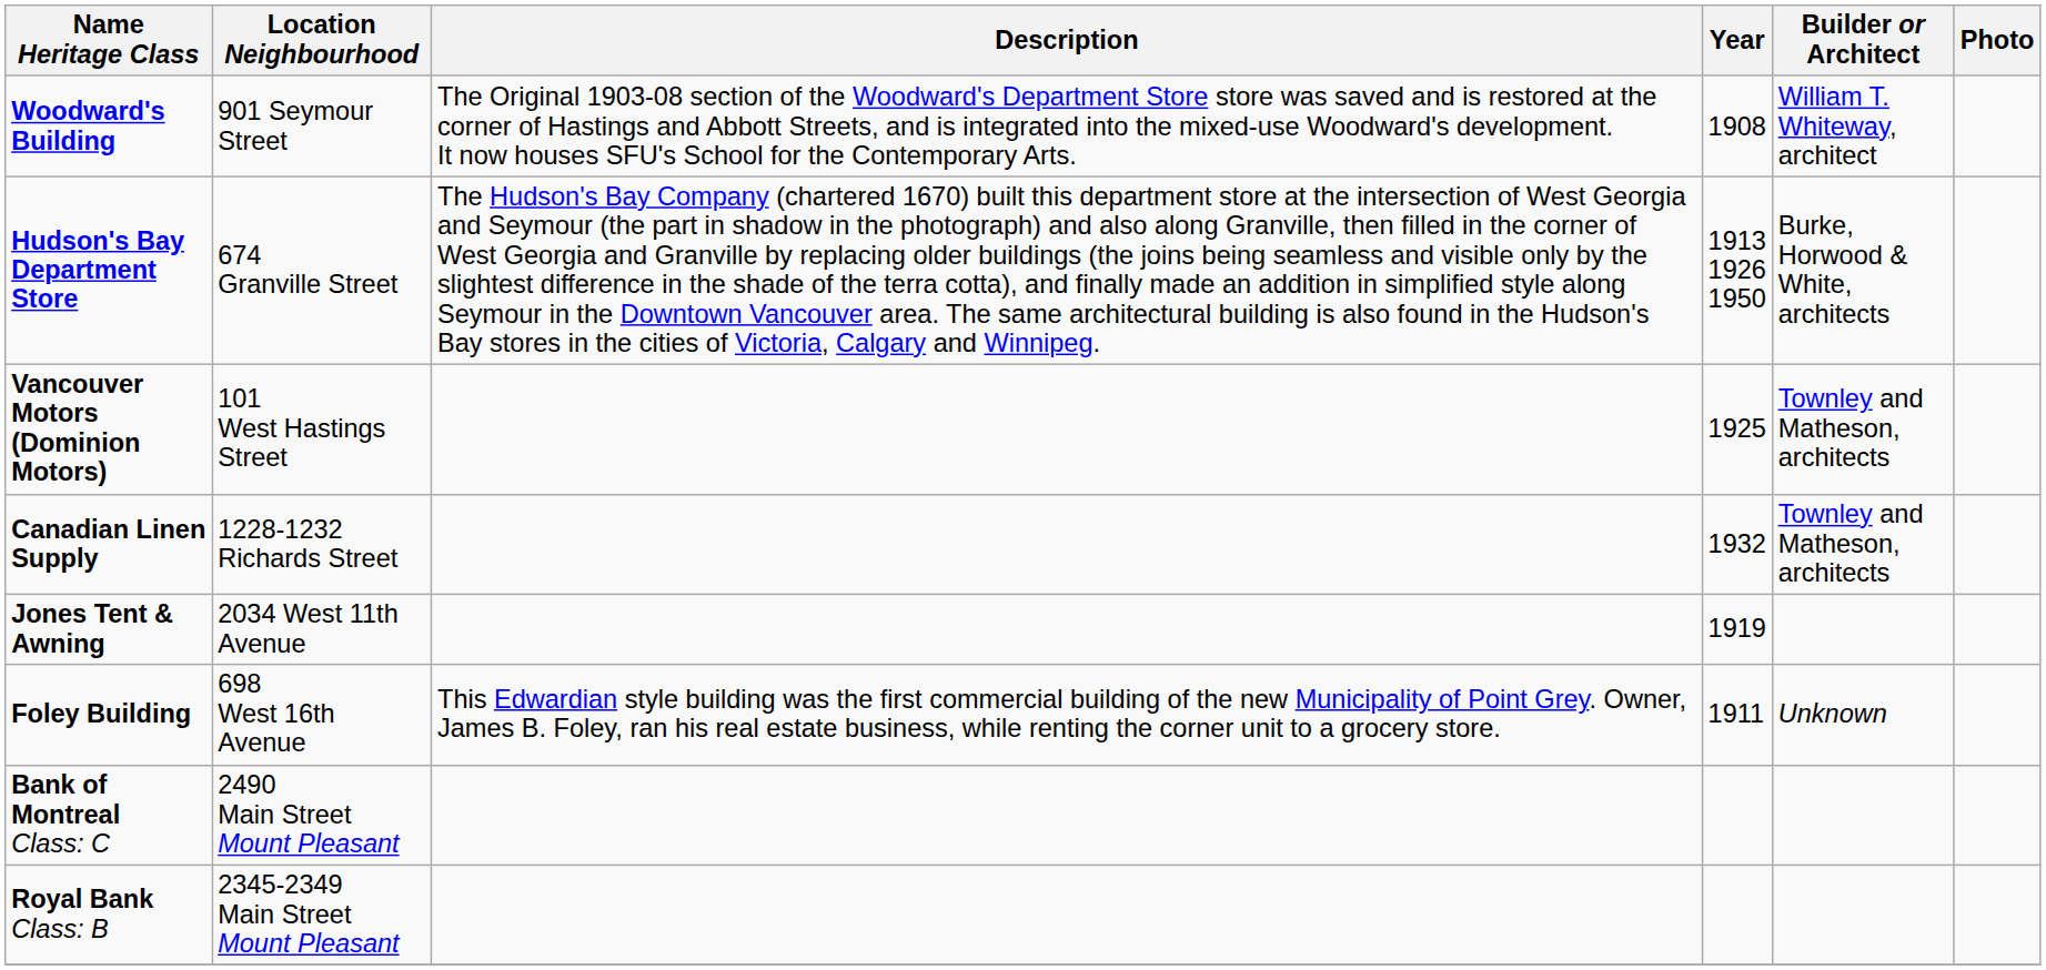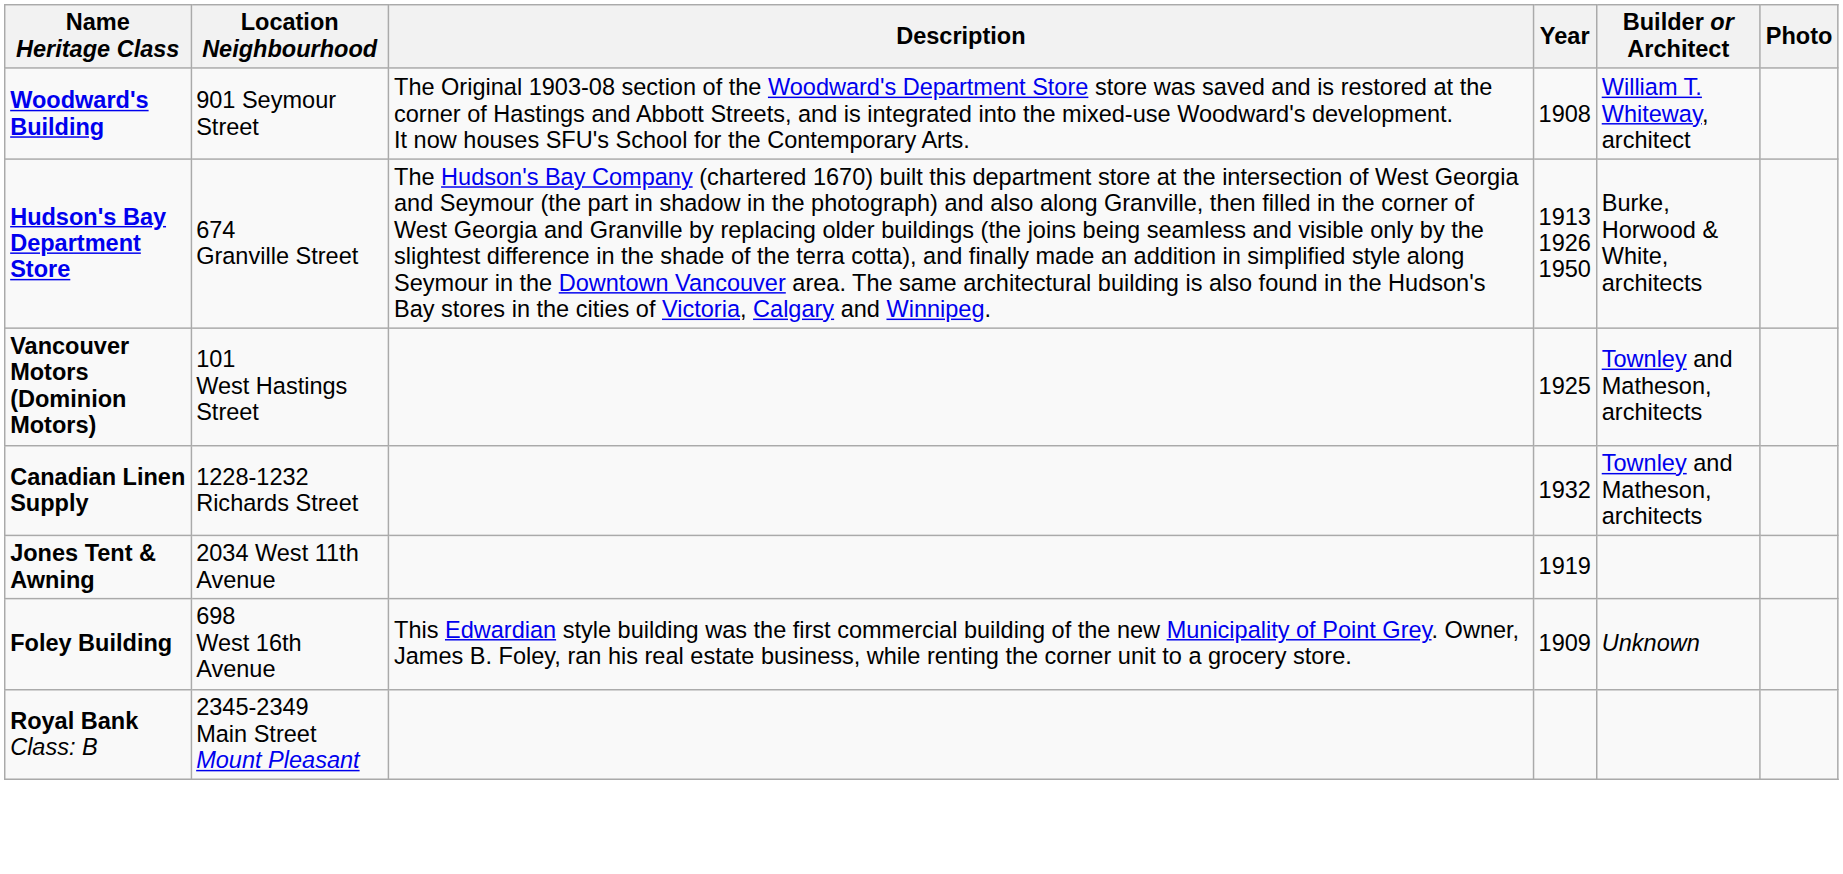 <table class="wikitable sortable">
 <tr>
 <th>Name<br><em>Heritage Class</em></th>
 <th>Location<br><em>Neighbourhood</em></th>
 <th>Description</th>
 <th>Year</th>
 <th>Builder <em>or</em><br>Architect </th>
 <th>Photo</th>
 </tr>
 <tr>
 <td><strong><a href='#'>Woodward's Building</a></strong></td>
 <td>901 Seymour Street</td>
 <td>The Original 1903-08 section of the <a href='#'>Woodward's Department Store</a> store was saved and is restored at the corner of Hastings and Abbott Streets, and is integrated into the mixed-use Woodward's development.<br>It now houses SFU's School for the Contemporary Arts.</td>
 <td>1908</td>
 <td><a href='#'>William T. Whiteway</a>, architect</td>
 <td></td>
 </tr>
 <tr>
 <td><strong><a href='#'>Hudson's Bay Department Store</a></strong></td>
 <td>674<br>Granville Street</td>
 <td>The <a href='#'>Hudson's Bay Company</a> (chartered 1670) built this department store at the intersection of West Georgia and Seymour (the part in shadow in the photograph) and also along Granville, then filled in the corner of West Georgia and Granville by replacing older buildings (the joins being seamless and visible only by the slightest difference in the shade of the terra cotta), and finally made an addition in simplified style along Seymour in the <a href='#'>Downtown Vancouver</a> area. The same architectural building is also found in the Hudson's Bay stores in the cities of <a href='#'>Victoria</a>, <a href='#'>Calgary</a> and <a href='#'>Winnipeg</a>.</td>
 <td>1913<br>1926<br>1950</td>
 <td>Burke, Horwood & White, architects</td>
 <td></td>
 </tr>
 <tr>
 <td><strong>Vancouver Motors<br>(Dominion Motors)</strong></td>
 <td>101<br>West Hastings Street</td>
 <td></td>
 <td>1925</td>
 <td><a href='#'>Townley</a> and Matheson, architects</td>
 <td></td>
 </tr>
 <tr>
 <td><strong>Canadian Linen Supply</strong></td>
 <td>1228-1232<br>Richards Street</td>
 <td></td>
 <td>1932</td>
 <td><a href='#'>Townley</a> and Matheson, architects</td>
 <td></td>
 </tr>
 <tr>
 <td><strong>Jones Tent & Awning</strong></td>
 <td>2034 West 11th Avenue</td>
 <td></td>
 <td>1919</td>
 <td></td>
 <td></td>
 </tr>
 <tr>
 <td><strong>Foley Building</strong></td>
 <td>698<br>West 16th Avenue</td>
 <td>This <a href='#'>Edwardian</a> style building was the first commercial building of the new <a href='#'>Municipality of Point Grey</a>. Owner, James B. Foley, ran his real estate business, while renting the corner unit to a grocery store.</td>
-<td>1911</td>
+<td>1909</td>
 <td><em>Unknown</em></td>
-<td></td>
-</tr>
-<tr>
-<td><strong>Bank of Montreal</strong><br><em>Class: C</em></td>
-<td>2490<br>Main Street<br><em><a href='#'>Mount Pleasant</a></em></td>
-<td></td>
-<td></td>
-<td></td>
 <td></td>
 </tr>
 <tr>
 <td><strong>Royal Bank</strong><br><em>Class: B</em></td>
 <td>2345-2349<br>Main Street<br><em><a href='#'>Mount Pleasant</a></em></td>
 <td></td>
 <td></td>
 <td></td>
 <td></td>
 </tr>
 <tr>
 </tr>
 </table>
